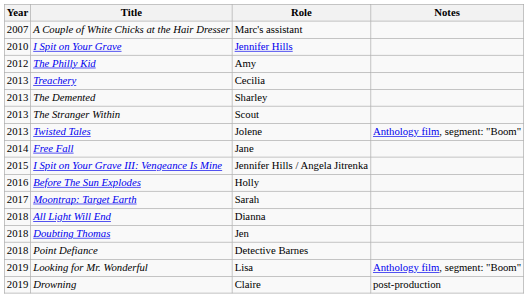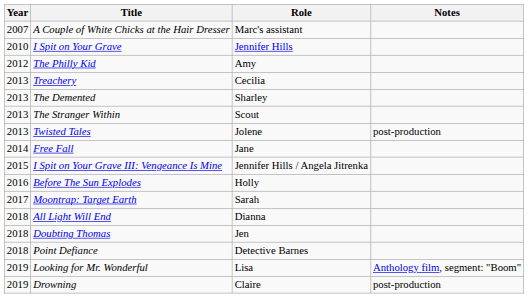 <table class="wikitable sortable">
 <tr>
 <th>Year</th>
 <th>Title</th>
 <th>Role</th>
 <th>Notes</th>
 </tr>
 <tr>
 <td>2007</td>
 <td><em>A Couple of White Chicks at the Hair Dresser</em></td>
 <td>Marc's assistant</td>
 <td></td>
 </tr>
 <tr>
 <td>2010</td>
 <td><em><a href='#'>I Spit on Your Grave</a></em></td>
 <td><a href='#'>Jennifer Hills</a></td>
 <td></td>
 </tr>
 <tr>
 <td>2012</td>
 <td><em><a href='#'>The Philly Kid</a></em></td>
 <td>Amy</td>
 <td></td>
 </tr>
 <tr>
 <td>2013</td>
 <td><em><a href='#'>Treachery</a></em></td>
 <td>Cecilia</td>
 <td></td>
 </tr>
 <tr>
 <td>2013</td>
 <td><em>The Demented</em></td>
 <td>Sharley</td>
 <td></td>
 </tr>
 <tr>
 <td>2013</td>
 <td><em>The Stranger Within</em></td>
 <td>Scout</td>
 <td></td>
 </tr>
 <tr>
 <td>2013</td>
 <td><em><a href='#'>Twisted Tales</a></em></td>
 <td>Jolene</td>
-<td><a href='#'>Anthology film</a>, segment: "Boom"</td>
+<td>post-production</td>
 </tr>
 <tr>
 <td>2014</td>
 <td><em><a href='#'>Free Fall</a></em></td>
 <td>Jane</td>
 <td></td>
 </tr>
 <tr>
 <td>2015</td>
 <td><em><a href='#'>I Spit on Your Grave III: Vengeance Is Mine</a></em></td>
 <td>Jennifer Hills / Angela Jitrenka</td>
 <td></td>
 </tr>
 <tr>
 <td>2016</td>
 <td><em><a href='#'>Before The Sun Explodes</a></em></td>
 <td>Holly</td>
 <td></td>
 </tr>
 <tr>
 <td>2017</td>
 <td><em><a href='#'>Moontrap: Target Earth</a></em></td>
 <td>Sarah</td>
 <td></td>
 </tr>
 <tr>
 <td>2018</td>
 <td><em><a href='#'>All Light Will End</a></em></td>
 <td>Dianna</td>
 <td></td>
 </tr>
 <tr>
 <td>2018</td>
 <td><em><a href='#'>Doubting Thomas</a></em></td>
 <td>Jen</td>
 <td></td>
 </tr>
 <tr>
 <td>2018</td>
 <td><em>Point Defiance</em></td>
 <td>Detective Barnes</td>
 <td></td>
 </tr>
 <tr>
 <td>2019</td>
 <td><em>Looking for Mr. Wonderful</em></td>
 <td>Lisa</td>
 <td><a href='#'>Anthology film</a>, segment: "Boom"</td>
 </tr>
 <tr>
 <td>2019</td>
 <td><em>Drowning</em></td>
 <td>Claire</td>
 <td>post-production</td>
 </tr>
 </table>
